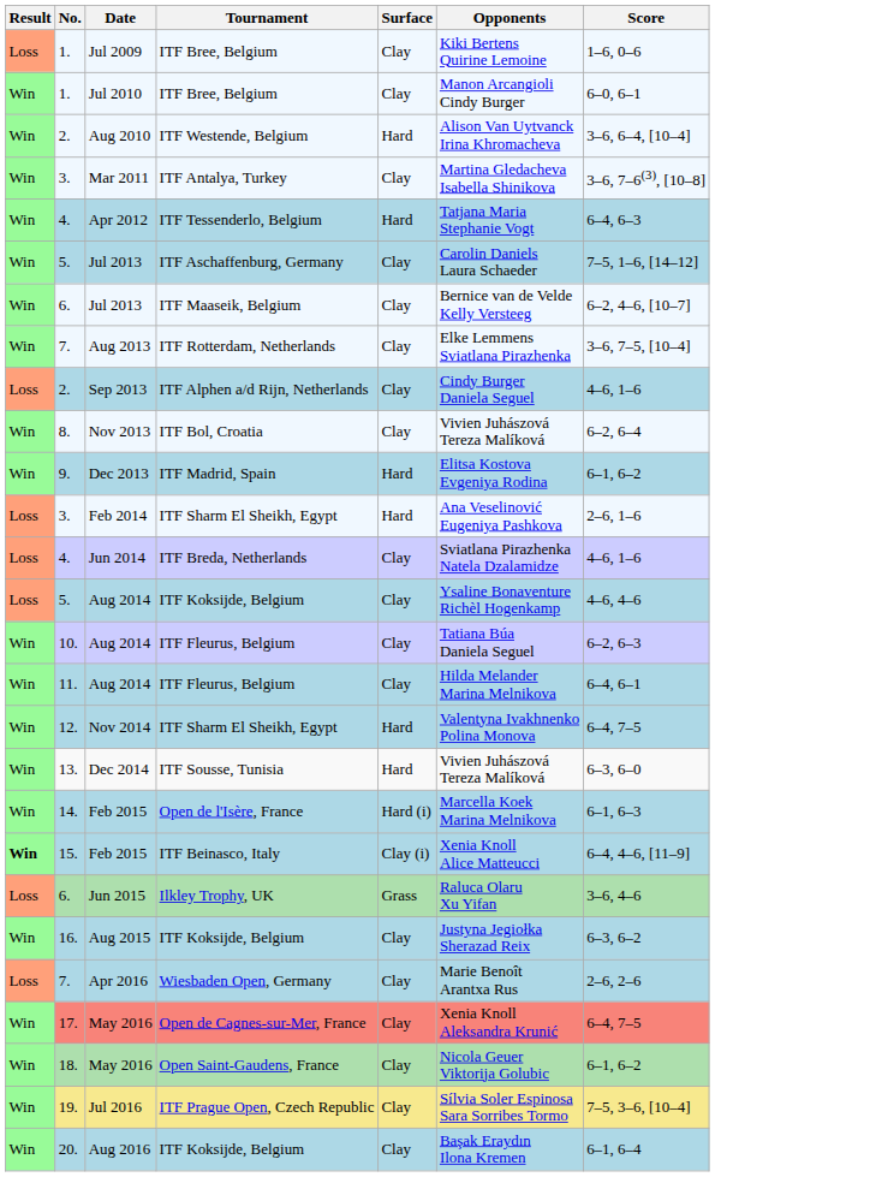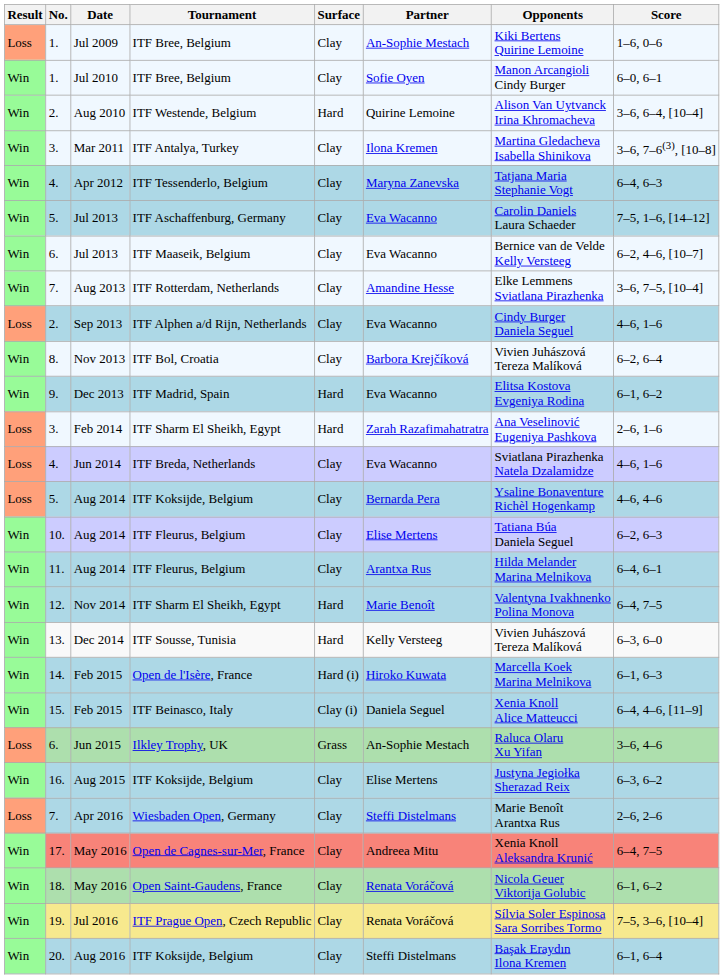 <table class="sortable wikitable">
 <tr>
 <th>Result</th>
 <th>No.</th>
 <th>Date</th>
 <th>Tournament</th>
 <th>Surface</th>
+<th>Partner</th>
 <th>Opponents</th>
 <th class="unsortable">Score</th>
 </tr>
 <tr style="background:#f0f8ff;">
 <td style="background:#ffa07a;">Loss</td>
 <td>1.</td>
 <td>Jul 2009</td>
 <td>ITF Bree, Belgium</td>
 <td>Clay</td>
+<td> <a href='#'>An-Sophie Mestach</a></td>
 <td> <a href='#'>Kiki Bertens</a> <br>  <a href='#'>Quirine Lemoine</a></td>
 <td>1–6, 0–6</td>
 </tr>
 <tr style="background:#f0f8ff;">
 <td style="background:#98fb98;">Win</td>
 <td>1.</td>
 <td>Jul 2010</td>
 <td>ITF Bree, Belgium</td>
 <td>Clay</td>
+<td> <a href='#'>Sofie Oyen</a></td>
 <td> <a href='#'>Manon Arcangioli</a> <br>  Cindy Burger</td>
 <td>6–0, 6–1</td>
 </tr>
 <tr style="background:#f0f8ff;">
 <td style="background:#98fb98;">Win</td>
 <td>2.</td>
 <td>Aug 2010</td>
 <td>ITF Westende, Belgium</td>
 <td>Hard</td>
+<td> Quirine Lemoine</td>
 <td> <a href='#'>Alison Van Uytvanck</a> <br>  <a href='#'>Irina Khromacheva</a></td>
 <td>3–6, 6–4, [10–4]</td>
 </tr>
 <tr style="background:#f0f8ff;">
 <td style="background:#98fb98;">Win</td>
 <td>3.</td>
 <td>Mar 2011</td>
 <td>ITF Antalya, Turkey</td>
 <td>Clay</td>
+<td> <a href='#'>Ilona Kremen</a></td>
 <td> <a href='#'>Martina Gledacheva</a> <br>  <a href='#'>Isabella Shinikova</a></td>
 <td>3–6, 7–6<sup>(3)</sup>, [10–8]</td>
 </tr>
 <tr style="background:lightblue;">
 <td style="background:#98fb98;">Win</td>
 <td>4.</td>
 <td>Apr 2012</td>
 <td>ITF Tessenderlo, Belgium</td>
-<td>Hard</td>
+<td>Clay</td>
+<td> <a href='#'>Maryna Zanevska</a></td>
 <td> <a href='#'>Tatjana Maria</a> <br>  <a href='#'>Stephanie Vogt</a></td>
 <td>6–4, 6–3</td>
 </tr>
 <tr style="background:lightblue;">
 <td style="background:#98fb98;">Win</td>
 <td>5.</td>
 <td>Jul 2013</td>
 <td>ITF Aschaffenburg, Germany</td>
 <td>Clay</td>
+<td> <a href='#'>Eva Wacanno</a></td>
 <td> <a href='#'>Carolin Daniels</a> <br>  Laura Schaeder</td>
 <td>7–5, 1–6, [14–12]</td>
 </tr>
 <tr style="background:#f0f8ff;">
 <td style="background:#98fb98;">Win</td>
 <td>6.</td>
 <td>Jul 2013</td>
 <td>ITF Maaseik, Belgium</td>
 <td>Clay</td>
+<td> Eva Wacanno</td>
 <td> Bernice van de Velde <br>  <a href='#'>Kelly Versteeg</a></td>
 <td>6–2, 4–6, [10–7]</td>
 </tr>
 <tr style="background:#f0f8ff;">
 <td style="background:#98fb98;">Win</td>
 <td>7.</td>
 <td>Aug 2013</td>
 <td>ITF Rotterdam, Netherlands</td>
 <td>Clay</td>
+<td> <a href='#'>Amandine Hesse</a></td>
 <td> Elke Lemmens <br>  <a href='#'>Sviatlana Pirazhenka</a></td>
 <td>3–6, 7–5, [10–4]</td>
 </tr>
 <tr style="background:lightblue;">
 <td style="background:#ffa07a;">Loss</td>
 <td>2.</td>
 <td>Sep 2013</td>
 <td>ITF Alphen a/d Rijn, Netherlands</td>
 <td>Clay</td>
+<td> Eva Wacanno</td>
 <td> <a href='#'>Cindy Burger</a> <br>  <a href='#'>Daniela Seguel</a></td>
 <td>4–6, 1–6</td>
 </tr>
 <tr style="background:#f0f8ff;">
 <td style="background:#98fb98;">Win</td>
 <td>8.</td>
 <td>Nov 2013</td>
 <td>ITF Bol, Croatia</td>
 <td>Clay</td>
+<td> <a href='#'>Barbora Krejčíková</a></td>
 <td> Vivien Juhászová <br>  Tereza Malíková</td>
 <td>6–2, 6–4</td>
 </tr>
 <tr style="background:lightblue;">
 <td style="background:#98fb98;">Win</td>
 <td>9.</td>
 <td>Dec 2013</td>
 <td>ITF Madrid, Spain</td>
 <td>Hard</td>
+<td> Eva Wacanno</td>
 <td> <a href='#'>Elitsa Kostova</a> <br>  <a href='#'>Evgeniya Rodina</a></td>
 <td>6–1, 6–2</td>
 </tr>
 <tr style="background:#f0f8ff;">
 <td style="background:#ffa07a;">Loss</td>
 <td>3.</td>
 <td>Feb 2014</td>
 <td>ITF Sharm El Sheikh, Egypt</td>
 <td>Hard</td>
+<td> <a href='#'>Zarah Razafimahatratra</a></td>
 <td> <a href='#'>Ana Veselinović</a> <br>  <a href='#'>Eugeniya Pashkova</a></td>
 <td>2–6, 1–6</td>
 </tr>
 <tr style="background:#ccf;">
 <td style="background:#ffa07a;">Loss</td>
 <td>4.</td>
 <td>Jun 2014</td>
 <td>ITF Breda, Netherlands</td>
 <td>Clay</td>
+<td> Eva Wacanno</td>
 <td> Sviatlana Pirazhenka <br>  <a href='#'>Natela Dzalamidze</a></td>
 <td>4–6, 1–6</td>
 </tr>
 <tr style="background:lightblue;">
 <td style="background:#ffa07a;">Loss</td>
 <td>5.</td>
 <td>Aug 2014</td>
 <td>ITF Koksijde, Belgium</td>
 <td>Clay</td>
+<td> <a href='#'>Bernarda Pera</a></td>
 <td> <a href='#'>Ysaline Bonaventure</a> <br>  <a href='#'>Richèl Hogenkamp</a></td>
 <td>4–6, 4–6</td>
 </tr>
 <tr style="background:#ccf;">
 <td style="background:#98fb98;">Win</td>
 <td>10.</td>
 <td>Aug 2014</td>
 <td>ITF Fleurus, Belgium</td>
 <td>Clay</td>
+<td> <a href='#'>Elise Mertens</a></td>
 <td> <a href='#'>Tatiana Búa</a> <br>  Daniela Seguel</td>
 <td>6–2, 6–3</td>
 </tr>
 <tr style="background:lightblue;">
 <td style="background:#98fb98;">Win</td>
 <td>11.</td>
 <td>Aug 2014</td>
 <td>ITF Fleurus, Belgium</td>
 <td>Clay</td>
+<td> <a href='#'>Arantxa Rus</a></td>
 <td> <a href='#'>Hilda Melander</a> <br>  <a href='#'>Marina Melnikova</a></td>
 <td>6–4, 6–1</td>
 </tr>
 <tr style="background:lightblue;">
 <td style="background:#98fb98;">Win</td>
 <td>12.</td>
 <td>Nov 2014</td>
 <td>ITF Sharm El Sheikh, Egypt</td>
 <td>Hard</td>
+<td> <a href='#'>Marie Benoît</a></td>
 <td> <a href='#'>Valentyna Ivakhnenko</a> <br>  <a href='#'>Polina Monova</a></td>
 <td>6–4, 7–5</td>
 </tr>
 <tr>
 <td style="background:#98fb98;">Win</td>
 <td>13.</td>
 <td>Dec 2014</td>
 <td>ITF Sousse, Tunisia</td>
 <td>Hard</td>
+<td> Kelly Versteeg</td>
 <td> Vivien Juhászová <br>  Tereza Malíková</td>
 <td>6–3, 6–0</td>
 </tr>
 <tr style="background:lightblue;">
 <td style="background:#98fb98;">Win</td>
 <td>14.</td>
 <td>Feb 2015</td>
 <td><a href='#'>Open de l'Isère</a>, France</td>
 <td>Hard (i)</td>
+<td> <a href='#'>Hiroko Kuwata</a></td>
 <td> <a href='#'>Marcella Koek</a> <br>  <a href='#'>Marina Melnikova</a></td>
 <td>6–1, 6–3</td>
 </tr>
 <tr style="background:lightblue;">
-<td style="background:#98fb98;"><strong>Win</strong></td>
+<td style="background:#98fb98;">Win</td>
 <td>15.</td>
 <td>Feb 2015</td>
 <td>ITF Beinasco, Italy</td>
 <td>Clay (i)</td>
+<td> Daniela Seguel</td>
 <td> <a href='#'>Xenia Knoll</a> <br>  <a href='#'>Alice Matteucci</a></td>
 <td>6–4, 4–6, [11–9]</td>
 </tr>
 <tr style="background:#addfad;">
 <td style="background:#ffa07a;">Loss</td>
 <td>6.</td>
 <td>Jun 2015</td>
 <td><a href='#'>Ilkley Trophy</a>, UK</td>
 <td>Grass</td>
+<td> An-Sophie Mestach</td>
 <td> <a href='#'>Raluca Olaru</a> <br>  <a href='#'>Xu Yifan</a></td>
 <td>3–6, 4–6</td>
 </tr>
 <tr style="background:lightblue;">
 <td style="background:#98fb98;">Win</td>
 <td>16.</td>
 <td>Aug 2015</td>
 <td>ITF Koksijde, Belgium</td>
 <td>Clay</td>
+<td> Elise Mertens</td>
 <td> <a href='#'>Justyna Jegiołka</a> <br>  <a href='#'>Sherazad Reix</a></td>
 <td>6–3, 6–2</td>
 </tr>
 <tr style="background:lightblue;">
 <td style="background:#ffa07a;">Loss</td>
 <td>7.</td>
 <td>Apr 2016</td>
 <td><a href='#'>Wiesbaden Open</a>, Germany</td>
 <td>Clay</td>
+<td> <a href='#'>Steffi Distelmans</a></td>
 <td> Marie Benoît <br>  Arantxa Rus</td>
 <td>2–6, 2–6</td>
 </tr>
 <tr style="background:#f88379;">
 <td style="background:#98fb98;">Win</td>
 <td>17.</td>
 <td>May 2016</td>
 <td><a href='#'>Open de Cagnes-sur-Mer</a>, France</td>
 <td>Clay</td>
+<td> Andreea Mitu</td>
 <td> Xenia Knoll <br>  <a href='#'>Aleksandra Krunić</a></td>
 <td>6–4, 7–5</td>
 </tr>
 <tr style="background:#addfad;">
 <td style="background:#98fb98;">Win</td>
 <td>18.</td>
 <td>May 2016</td>
 <td><a href='#'>Open Saint-Gaudens</a>, France</td>
 <td>Clay</td>
+<td> <a href='#'>Renata Voráčová</a></td>
 <td> <a href='#'>Nicola Geuer</a> <br>  <a href='#'>Viktorija Golubic</a></td>
 <td>6–1, 6–2</td>
 </tr>
 <tr style="background:#f7e98e;">
 <td style="background:#98fb98;">Win</td>
 <td>19.</td>
 <td>Jul 2016</td>
 <td><a href='#'>ITF Prague Open</a>, Czech Republic</td>
 <td>Clay</td>
+<td> Renata Voráčová</td>
 <td> <a href='#'>Sílvia Soler Espinosa</a> <br>  <a href='#'>Sara Sorribes Tormo</a></td>
 <td>7–5, 3–6, [10–4]</td>
 </tr>
 <tr style="background:lightblue;">
 <td style="background:#98fb98;">Win</td>
 <td>20.</td>
 <td>Aug 2016</td>
 <td>ITF Koksijde, Belgium</td>
 <td>Clay</td>
+<td> Steffi Distelmans</td>
 <td> <a href='#'>Başak Eraydın</a> <br>  <a href='#'>Ilona Kremen</a></td>
 <td>6–1, 6–4</td>
 </tr>
 </table>
